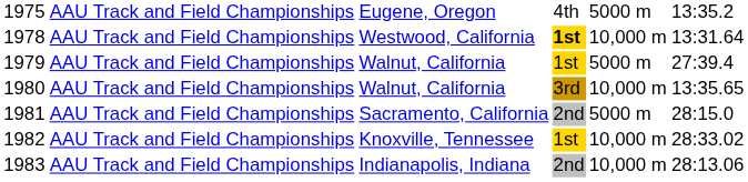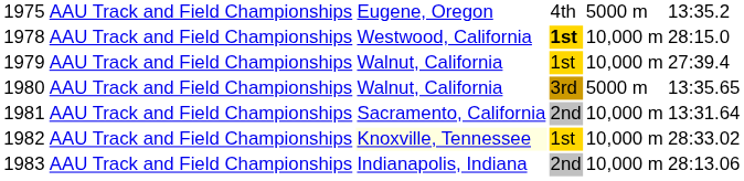 <table>
 <tr>
 <td>1975</td>
 <td><a href='#'>AAU Track and Field Championships</a></td>
 <td><a href='#'>Eugene, Oregon</a></td>
 <td>4th</td>
 <td>5000 m</td>
 <td>13:35.2</td>
 </tr>
 <tr>
 <td>1978</td>
 <td><a href='#'>AAU Track and Field Championships</a></td>
 <td><a href='#'>Westwood, California</a></td>
 <td bgcolor="gold"><strong>1st</strong></td>
 <td>10,000 m</td>
-<td>13:31.64</td>
+<td>28:15.0</td>
 </tr>
 <tr>
 <td>1979</td>
 <td><a href='#'>AAU Track and Field Championships</a></td>
 <td><a href='#'>Walnut, California</a></td>
 <td bgcolor="gold">1st</td>
-<td>5000 m</td>
+<td>10,000 m</td>
 <td>27:39.4</td>
 </tr>
 <tr>
 <td>1980</td>
 <td><a href='#'>AAU Track and Field Championships</a></td>
 <td><a href='#'>Walnut, California</a></td>
 <td bgcolor="cc9900">3rd</td>
-<td>10,000 m</td>
+<td>5000 m</td>
 <td>13:35.65</td>
 </tr>
 <tr>
 <td>1981</td>
 <td><a href='#'>AAU Track and Field Championships</a></td>
 <td><a href='#'>Sacramento, California</a></td>
 <td bgcolor="silver">2nd</td>
-<td>5000 m</td>
-<td>28:15.0</td>
+<td>10,000 m</td>
+<td>13:31.64</td>
 </tr>
 <tr>
 <td>1982</td>
 <td><a href='#'>AAU Track and Field Championships</a></td>
-<td><a href='#'>Knoxville, Tennessee</a></td>
+<td style="background: lightyellow;"><a href='#'>Knoxville, Tennessee</a></td>
 <td bgcolor="gold">1st</td>
 <td>10,000 m</td>
 <td>28:33.02</td>
 </tr>
 <tr>
 <td>1983</td>
 <td><a href='#'>AAU Track and Field Championships</a></td>
 <td><a href='#'>Indianapolis, Indiana</a></td>
 <td bgcolor="silver">2nd</td>
 <td>10,000 m</td>
 <td>28:13.06</td>
 </tr>
 </table>
